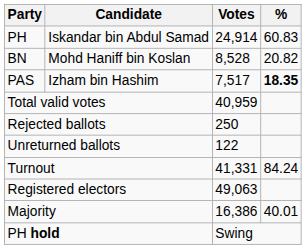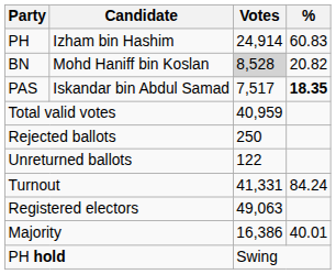 <table class="wikitable">
 <tr>
 <th>Party</th>
 <th>Candidate</th>
 <th>Votes</th>
 <th>%</th>
 </tr>
 <tr>
 <td>PH</td>
-<td>Iskandar bin Abdul Samad</td>
+<td>Izham bin Hashim</td>
 <td>24,914</td>
 <td>60.83</td>
 </tr>
 <tr>
 <td>BN</td>
 <td>Mohd Haniff bin Koslan</td>
-<td>8,528</td>
+<td style="background: lightgrey;">8,528</td>
 <td>20.82</td>
 </tr>
 <tr>
 <td>PAS</td>
-<td>Izham bin Hashim</td>
+<td>Iskandar bin Abdul Samad</td>
 <td>7,517</td>
 <td><strong>18.35</strong></td>
 </tr>
 <tr>
 <td colspan="2">Total valid votes</td>
 <td>40,959</td>
 <td></td>
 </tr>
 <tr>
 <td colspan="2">Rejected ballots</td>
 <td>250</td>
 <td></td>
 </tr>
 <tr>
 <td colspan="2">Unreturned ballots</td>
 <td>122</td>
 <td></td>
 </tr>
 <tr>
 <td colspan="2">Turnout</td>
 <td>41,331</td>
 <td>84.24</td>
 </tr>
 <tr>
 <td colspan="2">Registered electors</td>
 <td>49,063</td>
 <td></td>
 </tr>
 <tr>
 <td colspan="2">Majority</td>
 <td>16,386</td>
 <td>40.01</td>
 </tr>
 <tr>
 <td colspan="2">PH <strong>hold</strong></td>
 <td colspan="2">Swing</td>
 </tr>
 </table>
